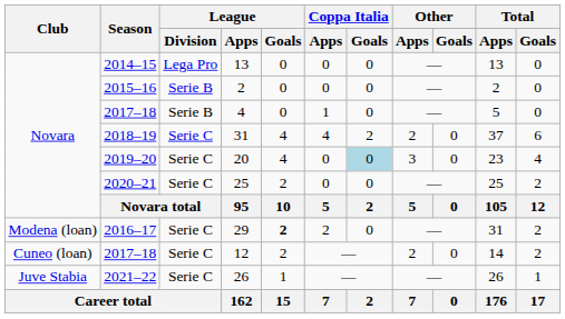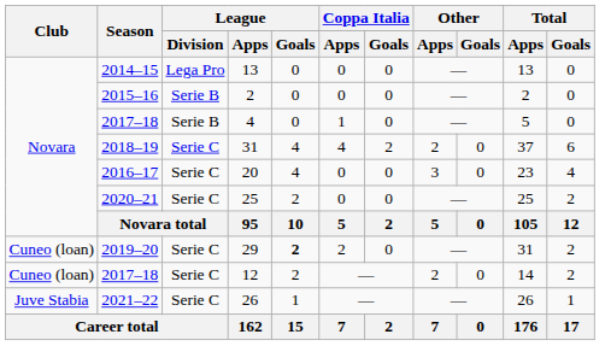 <table class="wikitable" style="text-align:center">
 <tr>
 <th rowspan="2">Club</th>
 <th rowspan="2">Season</th>
 <th colspan="3">League</th>
 <th colspan="2"><a href='#'>Coppa Italia</a></th>
 <th colspan="2">Other</th>
 <th colspan="2">Total</th>
 </tr>
 <tr>
 <th>Division</th>
 <th>Apps</th>
 <th>Goals</th>
 <th>Apps</th>
 <th>Goals</th>
 <th>Apps</th>
 <th>Goals</th>
 <th>Apps</th>
 <th>Goals</th>
 </tr>
 <tr>
 <td rowspan="7"><a href='#'>Novara</a></td>
 <td><a href='#'>2014–15</a></td>
 <td><a href='#'>Lega Pro</a></td>
 <td>13</td>
 <td>0</td>
 <td>0</td>
 <td>0</td>
 <td colspan="2">—</td>
 <td>13</td>
 <td>0</td>
 </tr>
 <tr>
 <td><a href='#'>2015–16</a></td>
 <td><a href='#'>Serie B</a></td>
 <td>2</td>
 <td>0</td>
 <td>0</td>
 <td>0</td>
 <td colspan="2">—</td>
 <td>2</td>
 <td>0</td>
 </tr>
 <tr>
 <td><a href='#'>2017–18</a></td>
 <td>Serie B</td>
 <td>4</td>
 <td>0</td>
 <td>1</td>
 <td>0</td>
 <td colspan="2">—</td>
 <td>5</td>
 <td>0</td>
 </tr>
 <tr>
 <td><a href='#'>2018–19</a></td>
 <td><a href='#'>Serie C</a></td>
 <td>31</td>
 <td>4</td>
 <td>4</td>
 <td>2</td>
 <td>2</td>
 <td>0</td>
 <td>37</td>
 <td>6</td>
 </tr>
 <tr>
-<td><a href='#'>2019–20</a></td>
+<td><a href='#'>2016–17</a></td>
 <td>Serie C</td>
 <td>20</td>
 <td>4</td>
 <td>0</td>
-<td style="background: lightblue;">0</td>
+<td>0</td>
 <td>3</td>
 <td>0</td>
 <td>23</td>
 <td>4</td>
 </tr>
 <tr>
 <td><a href='#'>2020–21</a></td>
 <td>Serie C</td>
 <td>25</td>
 <td>2</td>
 <td>0</td>
 <td>0</td>
 <td colspan="2">—</td>
 <td>25</td>
 <td>2</td>
 </tr>
 <tr>
 <th colspan="2">Novara total</th>
 <th>95</th>
 <th>10</th>
 <th>5</th>
 <th>2</th>
 <th>5</th>
 <th>0</th>
 <th>105</th>
 <th>12</th>
 </tr>
 <tr>
-<td><a href='#'>Modena</a> (loan)</td>
-<td><a href='#'>2016–17</a></td>
+<td><a href='#'>Cuneo</a> (loan)</td>
+<td><a href='#'>2019–20</a></td>
 <td>Serie C</td>
 <td>29</td>
 <td><strong>2</strong></td>
 <td>2</td>
 <td>0</td>
 <td colspan="2">—</td>
 <td>31</td>
 <td>2</td>
 </tr>
 <tr>
 <td><a href='#'>Cuneo</a> (loan)</td>
 <td><a href='#'>2017–18</a></td>
 <td>Serie C</td>
 <td>12</td>
 <td>2</td>
 <td colspan="2">—</td>
 <td>2</td>
 <td>0</td>
 <td>14</td>
 <td>2</td>
 </tr>
 <tr>
 <td><a href='#'>Juve Stabia</a></td>
 <td><a href='#'>2021–22</a></td>
 <td>Serie C</td>
 <td>26</td>
 <td>1</td>
 <td colspan="2">—</td>
 <td colspan="2">—</td>
 <td>26</td>
 <td>1</td>
 </tr>
 <tr>
 <th colspan="3">Career total</th>
 <th>162</th>
 <th>15</th>
 <th>7</th>
 <th>2</th>
 <th>7</th>
 <th>0</th>
 <th>176</th>
 <th>17</th>
 </tr>
 </table>
